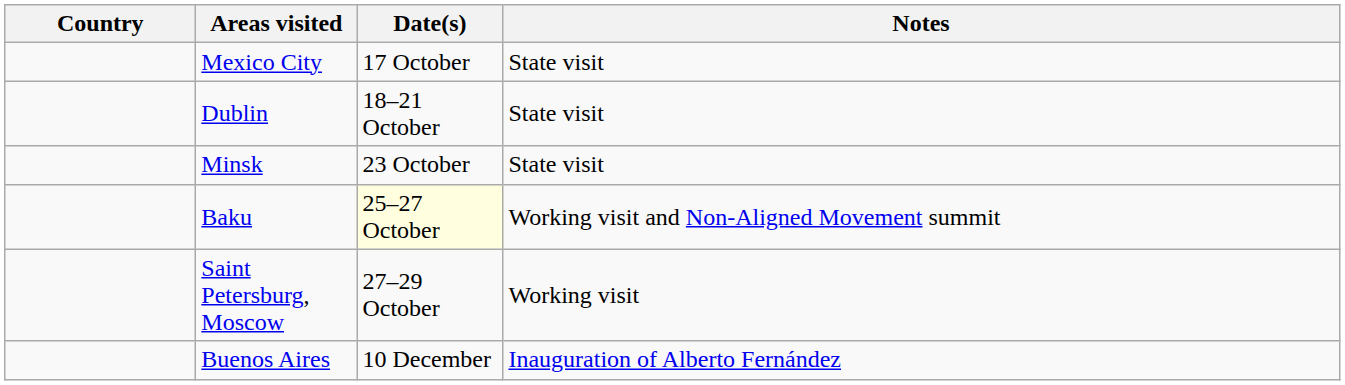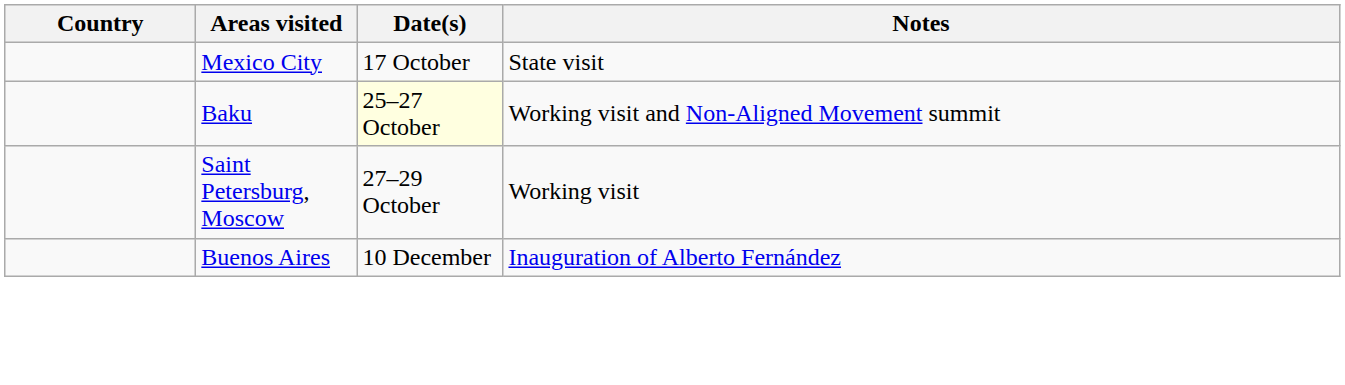 <table class="wikitable">
 <tr>
 <th style="width:120px;">Country</th>
 <th style="width:100px;">Areas visited</th>
 <th style="width:90px;">Date(s)</th>
 <th style="width:550px;">Notes</th>
 </tr>
 <tr>
 <td></td>
 <td><a href='#'>Mexico City</a></td>
 <td>17 October</td>
-<td>State visit</td>
-</tr>
-<tr>
-<td></td>
-<td><a href='#'>Dublin</a></td>
-<td>18–21 October</td>
-<td>State visit</td>
-</tr>
-<tr>
-<td></td>
-<td><a href='#'>Minsk</a></td>
-<td>23 October</td>
 <td>State visit</td>
 </tr>
 <tr>
 <td></td>
 <td><a href='#'>Baku</a></td>
 <td style="background: lightyellow;">25–27 October</td>
 <td>Working visit and <a href='#'>Non-Aligned Movement</a> summit</td>
 </tr>
 <tr>
 <td></td>
 <td><a href='#'>Saint Petersburg</a>, <a href='#'>Moscow</a></td>
 <td>27–29 October</td>
 <td>Working visit</td>
 </tr>
 <tr>
 <td></td>
 <td><a href='#'>Buenos Aires</a></td>
 <td>10 December</td>
 <td><a href='#'>Inauguration of Alberto Fernández</a></td>
 </tr>
 </table>
